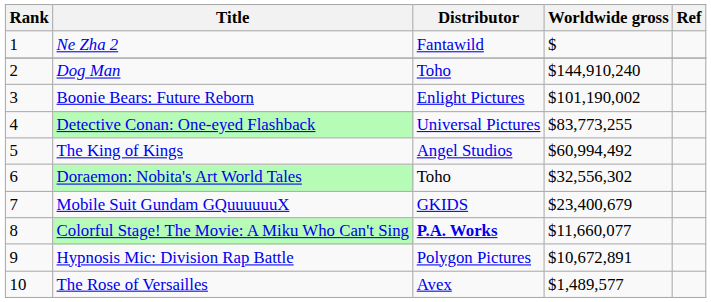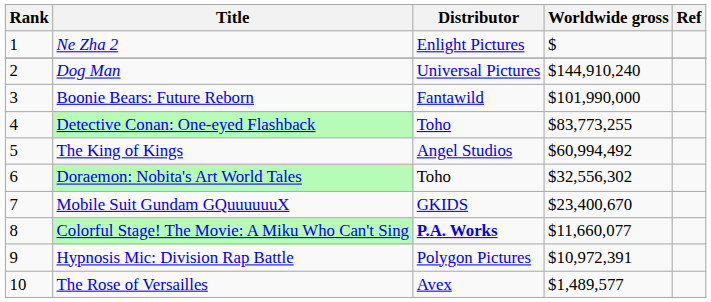 <table class="wikitable sortable" style="margin:auto; margin:auto;">
 <tr>
 <th>Rank</th>
 <th>Title</th>
 <th>Distributor</th>
 <th>Worldwide gross</th>
 <th>Ref</th>
 </tr>
 <tr>
 <td>1</td>
 <td><em><a href='#'>Ne Zha 2</a></em></td>
-<td><a href='#'>Fantawild</a></td>
+<td><a href='#'>Enlight Pictures</a></td>
 <td>$</td>
 <td></td>
 </tr>
 <tr>
 </tr>
 <tr>
 <td>2</td>
 <td><em><a href='#'>Dog Man</a></td>
-<td><a href='#'>Toho</a></td>
+<td><a href='#'>Universal Pictures</a></td>
 <td>$144,910,240</td>
 <td></td>
 </tr>
 <tr>
 <td>3</td>
 <td></em><a href='#'>Boonie Bears: Future Reborn</a><em></td>
-<td><a href='#'>Enlight Pictures</a></td>
-<td>$101,190,002</td>
+<td><a href='#'>Fantawild</a></td>
+<td>$101,990,000</td>
 <td></td>
 </tr>
 <tr>
 <td>4</td>
 <td style="background:#b6fcb6;"></em><a href='#'>Detective Conan: One-eyed Flashback</a><em> </td>
-<td><a href='#'>Universal Pictures</a></td>
+<td><a href='#'>Toho</a></td>
 <td>$83,773,255</td>
 <td></td>
 </tr>
 <tr>
 <td>5</td>
 <td></em><a href='#'>The King of Kings</a><em></td>
 <td><a href='#'>Angel Studios</a></td>
 <td>$60,994,492</td>
 <td></td>
 </tr>
 <tr>
 <td>6</td>
 <td style="background:#b6fcb6;"></em><a href='#'>Doraemon: Nobita's Art World Tales</a><em> </td>
 <td>Toho</td>
 <td>$32,556,302</td>
 <td></td>
 </tr>
 <tr>
 <td>7</td>
 <td></em><a href='#'>Mobile Suit Gundam GQuuuuuuX</a><em></td>
 <td><a href='#'>GKIDS</a></td>
-<td>$23,400,679</td>
+<td>$23,400,670</td>
 <td></td>
 </tr>
 <tr>
 <td>8</td>
 <td style="background:#b6fcb6;"></em><a href='#'>Colorful Stage! The Movie: A Miku Who Can't Sing</a><em> </td>
 <td><strong><a href='#'>P.A. Works</a></strong></td>
 <td>$11,660,077</td>
 <td></td>
 </tr>
 <tr>
 <td>9</td>
 <td></em><a href='#'>Hypnosis Mic: Division Rap Battle</a><em></td>
 <td><a href='#'>Polygon Pictures</a></td>
-<td>$10,672,891</td>
+<td>$10,972,391</td>
 <td></td>
 </tr>
 <tr>
 <td>10</td>
 <td></em><a href='#'>The Rose of Versailles</a><em></td>
 <td><a href='#'>Avex</a></td>
 <td>$1,489,577</td>
 <td></td>
 </tr>
 </table>
